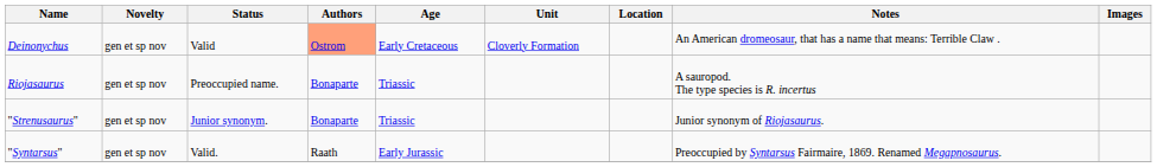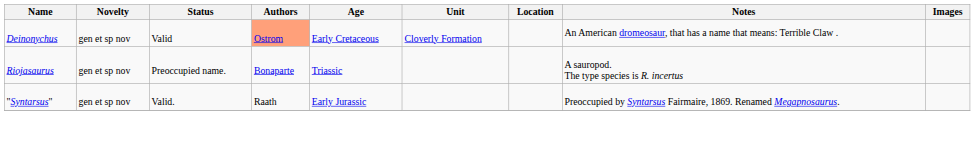 <table class="wikitable sortable" align="center" width="100%">
 <tr>
 <th>Name</th>
 <th>Novelty</th>
 <th>Status</th>
 <th>Authors</th>
 <th>Age</th>
 <th>Unit</th>
 <th>Location</th>
 <th>Notes</th>
 <th>Images</th>
 </tr>
 <tr>
 <td><br><em><a href='#'>Deinonychus</a></em></td>
 <td><br>gen et sp nov</td>
 <td><br>Valid</td>
 <td style="background: lightsalmon;"><br><a href='#'>Ostrom</a></td>
 <td><br><a href='#'>Early Cretaceous</a></td>
 <td><br><a href='#'>Cloverly Formation</a></td>
 <td><br><br></td>
 <td>An American <a href='#'>dromeosaur</a>, that has a name that means: Terrible Claw .</td>
 <td><br></td>
 </tr>
 <tr>
 <td><br><em><a href='#'>Riojasaurus</a></em></td>
 <td><br>gen et sp nov</td>
 <td><br>Preoccupied name.</td>
 <td><br><a href='#'>Bonaparte</a></td>
 <td><br><a href='#'>Triassic</a></td>
 <td></td>
 <td></td>
 <td><br>A sauropod.<br>The type species is <em>R. incertus</em></td>
 <td><br></td>
 </tr>
 <tr>
-<td><br>"<em><a href='#'>Strenusaurus</a></em>"</td>
-<td><br>gen et sp nov</td>
-<td><br><a href='#'>Junior synonym</a>.</td>
-<td><br><a href='#'>Bonaparte</a></td>
-<td><br><a href='#'>Triassic</a></td>
-<td></td>
-<td></td>
-<td><br>Junior synonym of <em><a href='#'>Riojasaurus</a></em>.</td>
-<td></td>
-</tr>
-<tr>
 <td><br>"<em><a href='#'>Syntarsus</a></em>"</td>
 <td><br>gen et sp nov</td>
 <td><br>Valid.</td>
 <td><br>Raath</td>
 <td><br><a href='#'>Early Jurassic</a></td>
 <td></td>
 <td></td>
 <td><br>Preoccupied by <em><a href='#'>Syntarsus</a></em> Fairmaire, 1869. Renamed <em><a href='#'>Megapnosaurus</a></em>.</td>
 <td><br></td>
 </tr>
 <tr>
 </tr>
 </table>
